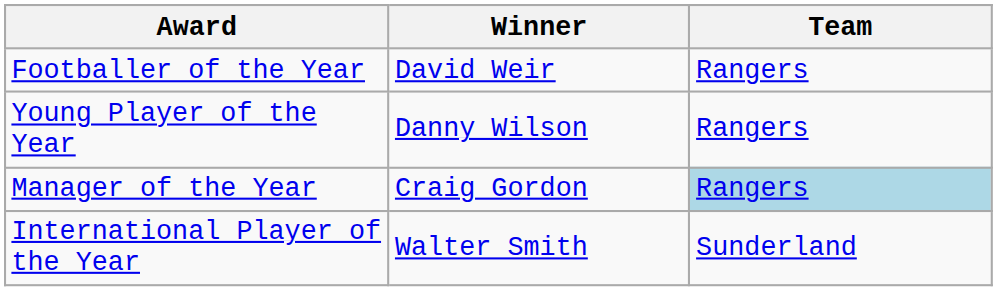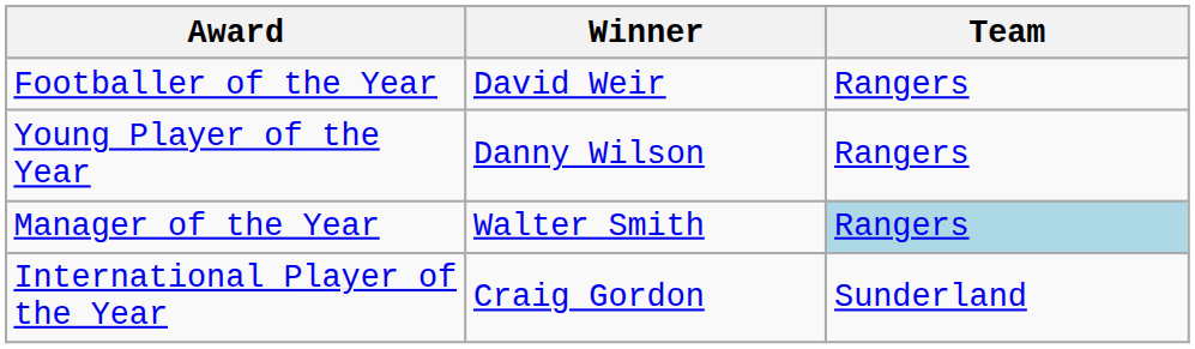 <table class="wikitable">
 <tr>
 <th width=180>Award</th>
 <th width=140>Winner</th>
 <th width=140>Team</th>
 </tr>
 <tr>
 <td><a href='#'>Footballer of the Year</a></td>
 <td><a href='#'>David Weir</a></td>
 <td><a href='#'>Rangers</a></td>
 </tr>
 <tr>
 <td><a href='#'>Young Player of the Year</a></td>
 <td><a href='#'>Danny Wilson</a></td>
 <td><a href='#'>Rangers</a></td>
 </tr>
 <tr>
 <td><a href='#'>Manager of the Year</a></td>
-<td><a href='#'>Craig Gordon</a></td>
+<td><a href='#'>Walter Smith</a></td>
 <td style="background: lightblue;"><a href='#'>Rangers</a></td>
 </tr>
 <tr>
 <td><a href='#'>International Player of the Year</a></td>
-<td><a href='#'>Walter Smith</a></td>
+<td><a href='#'>Craig Gordon</a></td>
 <td><a href='#'>Sunderland</a></td>
 </tr>
 </table>
